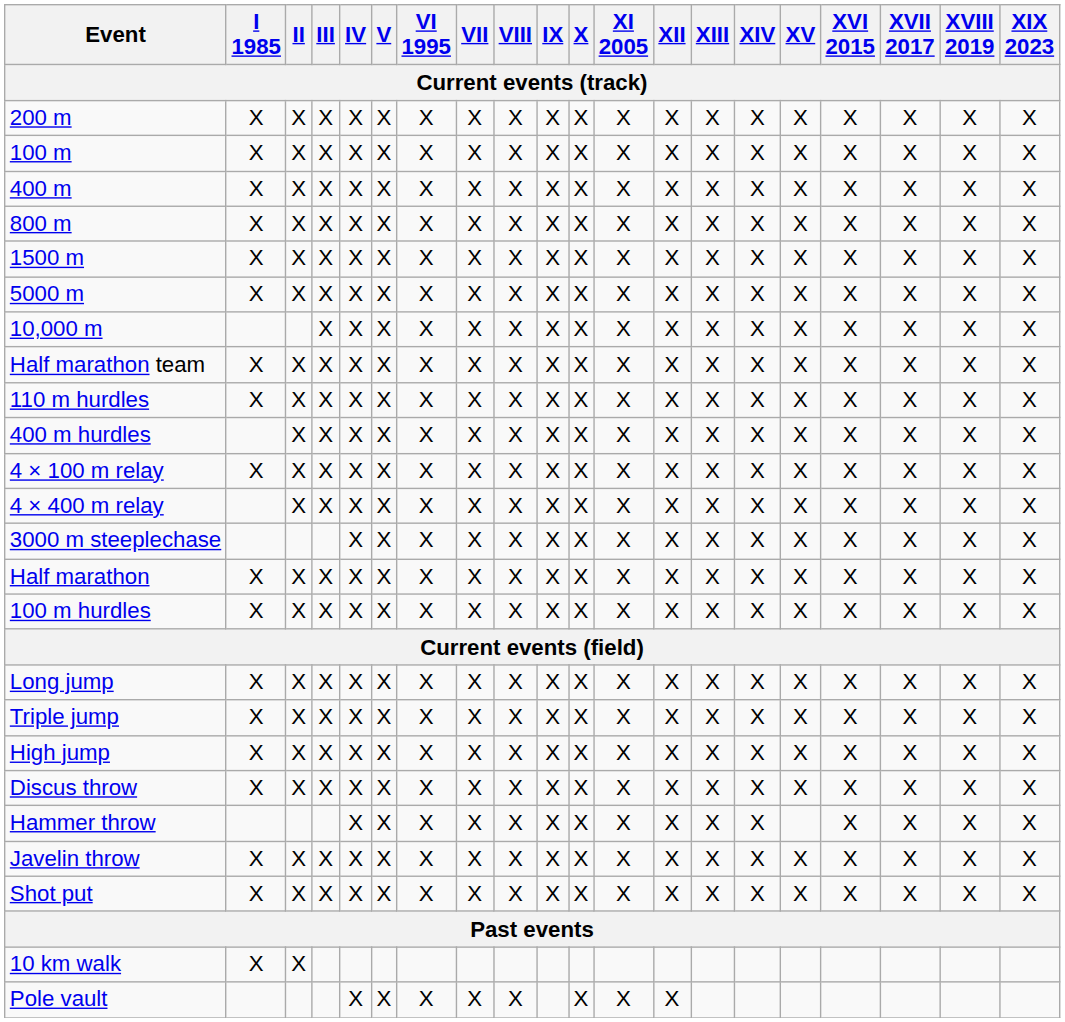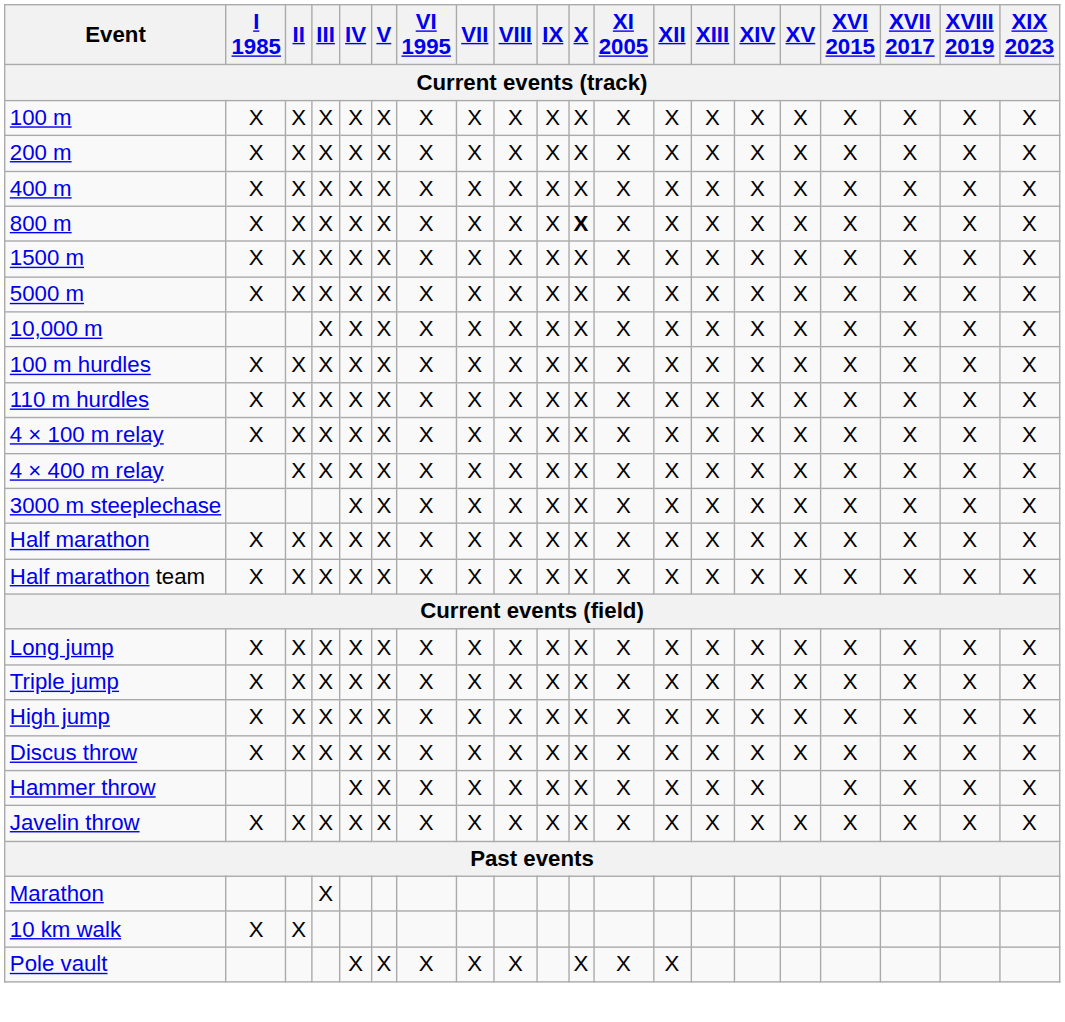 <table class="wikitable" style="text-align:center">
 <tr>
 <th>Event</th>
 <th><a href='#'>I<br>1985</a></th>
 <th><a href='#'>II</a></th>
 <th><a href='#'>III</a></th>
 <th><a href='#'>IV</a></th>
 <th><a href='#'>V</a></th>
 <th><a href='#'>VI<br>1995</a></th>
 <th><a href='#'>VII</a></th>
 <th><a href='#'>VIII</a></th>
 <th><a href='#'>IX</a></th>
 <th><a href='#'>X</a></th>
 <th><a href='#'>XI<br>2005</a></th>
 <th><a href='#'>XII</a></th>
 <th><a href='#'>XIII</a></th>
 <th><a href='#'>XIV</a></th>
 <th><a href='#'>XV</a></th>
 <th><a href='#'>XVI<br>2015</a></th>
 <th><a href='#'>XVII<br>2017</a></th>
 <th><a href='#'>XVIII<br>2019</a></th>
 <th><a href='#'>XIX<br>2023</a></th>
 </tr>
 <tr>
 <th colspan=20>Current events (track)</th>
 </tr>
 <tr>
-<td align=left><a href='#'>200 m</a></td>
+<td align=left><a href='#'>100 m</a></td>
 <td>X</td>
 <td>X</td>
 <td>X</td>
 <td>X</td>
 <td>X</td>
 <td>X</td>
 <td>X</td>
 <td>X</td>
 <td>X</td>
 <td>X</td>
 <td>X</td>
 <td>X</td>
 <td>X</td>
 <td>X</td>
 <td>X</td>
 <td>X</td>
 <td>X</td>
 <td>X</td>
 <td>X</td>
 </tr>
 <tr>
-<td align=left><a href='#'>100 m</a></td>
+<td align=left><a href='#'>200 m</a></td>
 <td>X</td>
 <td>X</td>
 <td>X</td>
 <td>X</td>
 <td>X</td>
 <td>X</td>
 <td>X</td>
 <td>X</td>
 <td>X</td>
 <td>X</td>
 <td>X</td>
 <td>X</td>
 <td>X</td>
 <td>X</td>
 <td>X</td>
 <td>X</td>
 <td>X</td>
 <td>X</td>
 <td>X</td>
 </tr>
 <tr>
 <td align=left><a href='#'>400 m</a></td>
 <td>X</td>
 <td>X</td>
 <td>X</td>
 <td>X</td>
 <td>X</td>
 <td>X</td>
 <td>X</td>
 <td>X</td>
 <td>X</td>
 <td>X</td>
 <td>X</td>
 <td>X</td>
 <td>X</td>
 <td>X</td>
 <td>X</td>
 <td>X</td>
 <td>X</td>
 <td>X</td>
 <td>X</td>
 </tr>
 <tr>
 <td align=left><a href='#'>800 m</a></td>
 <td>X</td>
 <td>X</td>
 <td>X</td>
 <td>X</td>
 <td>X</td>
 <td>X</td>
 <td>X</td>
 <td>X</td>
 <td>X</td>
-<td>X</td>
+<td><strong>X</strong></td>
 <td>X</td>
 <td>X</td>
 <td>X</td>
 <td>X</td>
 <td>X</td>
 <td>X</td>
 <td>X</td>
 <td>X</td>
 <td>X</td>
 </tr>
 <tr>
 <td align=left><a href='#'>1500 m</a></td>
 <td>X</td>
 <td>X</td>
 <td>X</td>
 <td>X</td>
 <td>X</td>
 <td>X</td>
 <td>X</td>
 <td>X</td>
 <td>X</td>
 <td>X</td>
 <td>X</td>
 <td>X</td>
 <td>X</td>
 <td>X</td>
 <td>X</td>
 <td>X</td>
 <td>X</td>
 <td>X</td>
 <td>X</td>
 </tr>
 <tr>
 <td align=left><a href='#'>5000 m</a></td>
 <td>X</td>
 <td>X</td>
 <td>X</td>
 <td>X</td>
 <td>X</td>
 <td>X</td>
 <td>X</td>
 <td>X</td>
 <td>X</td>
 <td>X</td>
 <td>X</td>
 <td>X</td>
 <td>X</td>
 <td>X</td>
 <td>X</td>
 <td>X</td>
 <td>X</td>
 <td>X</td>
 <td>X</td>
 </tr>
 <tr>
 <td align=left><a href='#'>10,000 m</a></td>
 <td></td>
 <td></td>
 <td>X</td>
 <td>X</td>
 <td>X</td>
 <td>X</td>
 <td>X</td>
 <td>X</td>
 <td>X</td>
 <td>X</td>
 <td>X</td>
 <td>X</td>
 <td>X</td>
 <td>X</td>
 <td>X</td>
 <td>X</td>
 <td>X</td>
 <td>X</td>
 <td>X</td>
 </tr>
 <tr>
-<td align=left><a href='#'>Half marathon</a> team</td>
+<td align=left><a href='#'>100 m hurdles</a></td>
 <td>X</td>
 <td>X</td>
 <td>X</td>
 <td>X</td>
 <td>X</td>
 <td>X</td>
 <td>X</td>
 <td>X</td>
 <td>X</td>
 <td>X</td>
 <td>X</td>
 <td>X</td>
 <td>X</td>
 <td>X</td>
 <td>X</td>
 <td>X</td>
 <td>X</td>
 <td>X</td>
 <td>X</td>
 </tr>
 <tr>
 <td align=left><a href='#'>110 m hurdles</a></td>
 <td>X</td>
-<td>X</td>
-<td>X</td>
-<td>X</td>
-<td>X</td>
-<td>X</td>
-<td>X</td>
-<td>X</td>
-<td>X</td>
-<td>X</td>
-<td>X</td>
-<td>X</td>
-<td>X</td>
-<td>X</td>
-<td>X</td>
-<td>X</td>
-<td>X</td>
-<td>X</td>
-<td>X</td>
-</tr>
-<tr>
-<td align=left><a href='#'>400 m hurdles</a></td>
-<td></td>
 <td>X</td>
 <td>X</td>
 <td>X</td>
 <td>X</td>
 <td>X</td>
 <td>X</td>
 <td>X</td>
 <td>X</td>
 <td>X</td>
 <td>X</td>
 <td>X</td>
 <td>X</td>
 <td>X</td>
 <td>X</td>
 <td>X</td>
 <td>X</td>
 <td>X</td>
 <td>X</td>
 </tr>
 <tr>
 <td align=left><a href='#'>4 × 100 m relay</a></td>
 <td>X</td>
 <td>X</td>
 <td>X</td>
 <td>X</td>
 <td>X</td>
 <td>X</td>
 <td>X</td>
 <td>X</td>
 <td>X</td>
 <td>X</td>
 <td>X</td>
 <td>X</td>
 <td>X</td>
 <td>X</td>
 <td>X</td>
 <td>X</td>
 <td>X</td>
 <td>X</td>
 <td>X</td>
 </tr>
 <tr>
 <td align=left><a href='#'>4 × 400 m relay</a></td>
 <td></td>
 <td>X</td>
 <td>X</td>
 <td>X</td>
 <td>X</td>
 <td>X</td>
 <td>X</td>
 <td>X</td>
 <td>X</td>
 <td>X</td>
 <td>X</td>
 <td>X</td>
 <td>X</td>
 <td>X</td>
 <td>X</td>
 <td>X</td>
 <td>X</td>
 <td>X</td>
 <td>X</td>
 </tr>
 <tr>
 <td align=left><a href='#'>3000 m steeplechase</a></td>
 <td></td>
 <td></td>
 <td></td>
 <td>X</td>
 <td>X</td>
 <td>X</td>
 <td>X</td>
 <td>X</td>
 <td>X</td>
 <td>X</td>
 <td>X</td>
 <td>X</td>
 <td>X</td>
 <td>X</td>
 <td>X</td>
 <td>X</td>
 <td>X</td>
 <td>X</td>
 <td>X</td>
 </tr>
 <tr>
 <td align=left><a href='#'>Half marathon</a></td>
 <td>X</td>
 <td>X</td>
 <td>X</td>
 <td>X</td>
 <td>X</td>
 <td>X</td>
 <td>X</td>
 <td>X</td>
 <td>X</td>
 <td>X</td>
 <td>X</td>
 <td>X</td>
 <td>X</td>
 <td>X</td>
 <td>X</td>
 <td>X</td>
 <td>X</td>
 <td>X</td>
 <td>X</td>
 </tr>
 <tr>
-<td align=left><a href='#'>100 m hurdles</a></td>
+<td align=left><a href='#'>Half marathon</a> team</td>
 <td>X</td>
 <td>X</td>
 <td>X</td>
 <td>X</td>
 <td>X</td>
 <td>X</td>
 <td>X</td>
 <td>X</td>
 <td>X</td>
 <td>X</td>
 <td>X</td>
 <td>X</td>
 <td>X</td>
 <td>X</td>
 <td>X</td>
 <td>X</td>
 <td>X</td>
 <td>X</td>
 <td>X</td>
 </tr>
 <tr>
 <th colspan=20>Current events (field)</th>
 </tr>
 <tr>
 <td align=left><a href='#'>Long jump</a></td>
 <td>X</td>
 <td>X</td>
 <td>X</td>
 <td>X</td>
 <td>X</td>
 <td>X</td>
 <td>X</td>
 <td>X</td>
 <td>X</td>
 <td>X</td>
 <td>X</td>
 <td>X</td>
 <td>X</td>
 <td>X</td>
 <td>X</td>
 <td>X</td>
 <td>X</td>
 <td>X</td>
 <td>X</td>
 </tr>
 <tr>
 <td align=left><a href='#'>Triple jump</a></td>
 <td>X</td>
 <td>X</td>
 <td>X</td>
 <td>X</td>
 <td>X</td>
 <td>X</td>
 <td>X</td>
 <td>X</td>
 <td>X</td>
 <td>X</td>
 <td>X</td>
 <td>X</td>
 <td>X</td>
 <td>X</td>
 <td>X</td>
 <td>X</td>
 <td>X</td>
 <td>X</td>
 <td>X</td>
 </tr>
 <tr>
 <td align=left><a href='#'>High jump</a></td>
 <td>X</td>
 <td>X</td>
 <td>X</td>
 <td>X</td>
 <td>X</td>
 <td>X</td>
 <td>X</td>
 <td>X</td>
 <td>X</td>
 <td>X</td>
 <td>X</td>
 <td>X</td>
 <td>X</td>
 <td>X</td>
 <td>X</td>
 <td>X</td>
 <td>X</td>
 <td>X</td>
 <td>X</td>
 </tr>
 <tr>
 <td align=left><a href='#'>Discus throw</a></td>
 <td>X</td>
 <td>X</td>
 <td>X</td>
 <td>X</td>
 <td>X</td>
 <td>X</td>
 <td>X</td>
 <td>X</td>
 <td>X</td>
 <td>X</td>
 <td>X</td>
 <td>X</td>
 <td>X</td>
 <td>X</td>
 <td>X</td>
 <td>X</td>
 <td>X</td>
 <td>X</td>
 <td>X</td>
 </tr>
 <tr>
 <td align=left><a href='#'>Hammer throw</a></td>
 <td></td>
 <td></td>
 <td></td>
 <td>X</td>
 <td>X</td>
 <td>X</td>
 <td>X</td>
 <td>X</td>
 <td>X</td>
 <td>X</td>
 <td>X</td>
 <td>X</td>
 <td>X</td>
 <td>X</td>
 <td></td>
 <td>X</td>
 <td>X</td>
 <td>X</td>
 <td>X</td>
 </tr>
 <tr>
 <td align=left><a href='#'>Javelin throw</a></td>
 <td>X</td>
 <td>X</td>
 <td>X</td>
 <td>X</td>
 <td>X</td>
 <td>X</td>
 <td>X</td>
 <td>X</td>
 <td>X</td>
 <td>X</td>
 <td>X</td>
 <td>X</td>
 <td>X</td>
 <td>X</td>
 <td>X</td>
 <td>X</td>
 <td>X</td>
 <td>X</td>
 <td>X</td>
 </tr>
 <tr>
-<td align=left><a href='#'>Shot put</a></td>
-<td>X</td>
-<td>X</td>
-<td>X</td>
-<td>X</td>
-<td>X</td>
-<td>X</td>
-<td>X</td>
-<td>X</td>
-<td>X</td>
-<td>X</td>
-<td>X</td>
-<td>X</td>
-<td>X</td>
-<td>X</td>
-<td>X</td>
-<td>X</td>
-<td>X</td>
-<td>X</td>
-<td>X</td>
+<th colspan=20>Past events</th>
 </tr>
 <tr>
-<th colspan=20>Past events</th>
+<td align=left><a href='#'>Marathon</a></td>
+<td></td>
+<td></td>
+<td>X</td>
+<td></td>
+<td></td>
+<td></td>
+<td></td>
+<td></td>
+<td></td>
+<td></td>
+<td></td>
+<td></td>
+<td></td>
+<td></td>
+<td></td>
+<td></td>
+<td></td>
+<td></td>
+<td></td>
 </tr>
 <tr>
 <td align=left><a href='#'>10 km walk</a></td>
 <td>X</td>
 <td>X</td>
 <td></td>
 <td></td>
 <td></td>
 <td></td>
 <td></td>
 <td></td>
 <td></td>
 <td></td>
 <td></td>
 <td></td>
 <td></td>
 <td></td>
 <td></td>
 <td></td>
 <td></td>
 <td></td>
 <td></td>
 </tr>
 <tr>
 <td align=left><a href='#'>Pole vault</a></td>
 <td></td>
 <td></td>
 <td></td>
 <td>X</td>
 <td>X</td>
 <td>X</td>
 <td>X</td>
 <td>X</td>
 <td></td>
 <td>X</td>
 <td>X</td>
 <td>X</td>
 <td></td>
 <td></td>
 <td></td>
 <td></td>
 <td></td>
 <td></td>
 <td></td>
 </tr>
 </table>
